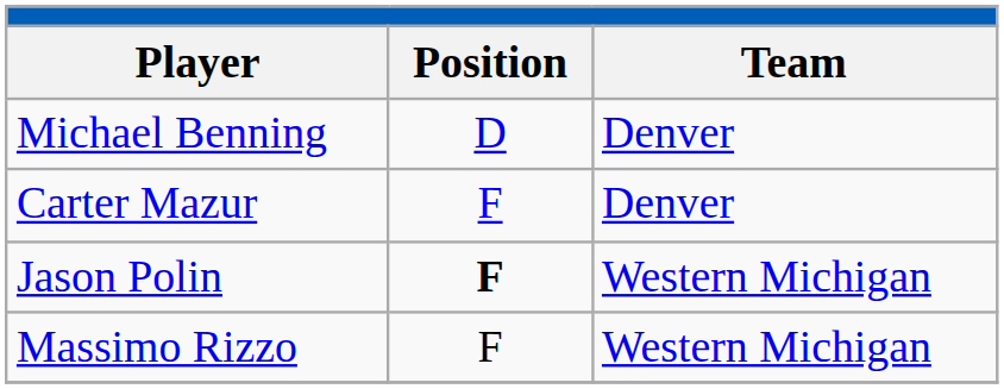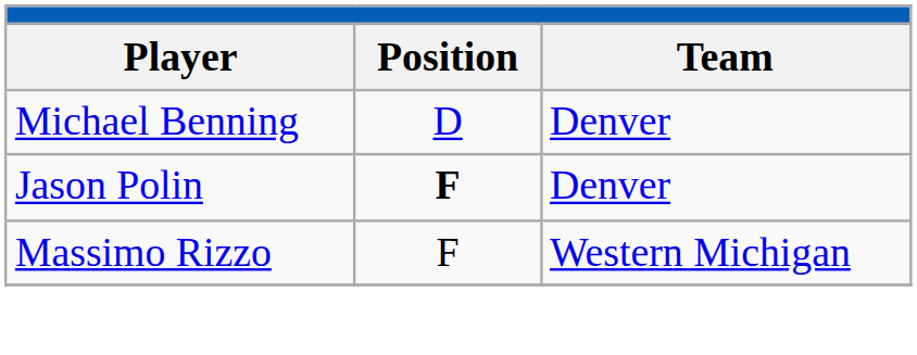 <table class="wikitable" width=40%>
 <tr>
 <th style="color:white; background:#005EB8" colspan=3><a href='#'></a></th>
 </tr>
 <tr>
 <th>Player</th>
 <th>Position</th>
 <th>Team</th>
 </tr>
 <tr>
 <td><a href='#'>Michael Benning</a></td>
 <td align=center><a href='#'>D</a></td>
 <td><a href='#'>Denver</a></td>
 </tr>
 <tr>
-<td><a href='#'>Carter Mazur</a></td>
-<td align=center><a href='#'>F</a></td>
-<td><a href='#'>Denver</a></td>
-</tr>
-<tr>
 <td><a href='#'>Jason Polin</a></td>
 <td align=center><strong>F</strong></td>
-<td><a href='#'>Western Michigan</a></td>
+<td><a href='#'>Denver</a></td>
 </tr>
 <tr>
 <td><a href='#'>Massimo Rizzo</a></td>
 <td align=center>F</td>
 <td><a href='#'>Western Michigan</a></td>
 </tr>
 <tr>
 </tr>
 </table>
